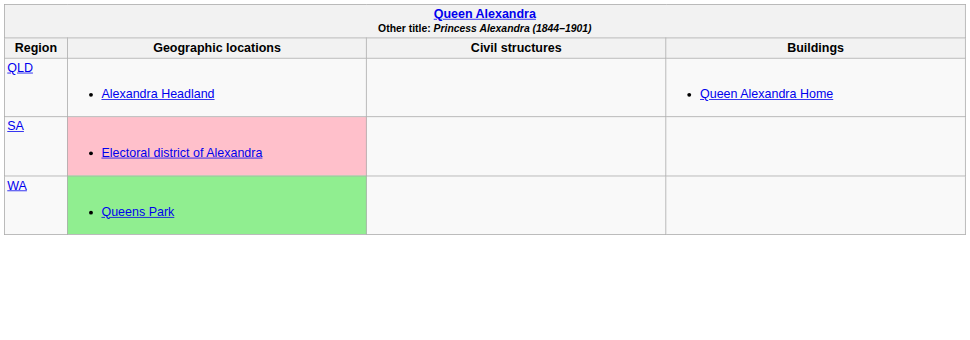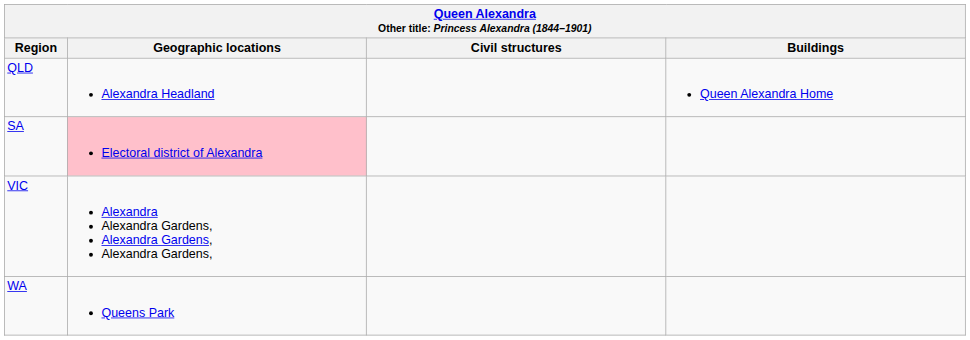 <table class="wikitable">
 <tr>
 <th colspan="4"> <a href='#'>Queen Alexandra</a><br><small>Other title: <em>Princess Alexandra (1844–1901)</em></small></th>
 </tr>
 <tr>
 <th width="5%">Region</th>
 <th width="23.75%">Geographic locations</th>
 <th width="23.75%">Civil structures</th>
 <th width="23.75%">Buildings</th>
 </tr>
 <tr>
 <td align=left valign=top> <a href='#'>QLD</a></td>
 <td><br><ul><li><a href='#'>Alexandra Headland</a></li></ul></td>
 <td></td>
 <td><br><ul><li><a href='#'>Queen Alexandra Home</a></li></ul></td>
 </tr>
 <tr>
 <td align=left valign=top> <a href='#'>SA</a></td>
 <td style="background: pink;"><br><ul><li><a href='#'>Electoral district of Alexandra</a></li></ul></td>
 <td></td>
 <td></td>
 </tr>
 <tr>
+<td align=left valign=top> <a href='#'>VIC</a></td>
+<td><br><ul><li><a href='#'>Alexandra</a></li><li>Alexandra Gardens, </li><li><a href='#'>Alexandra Gardens</a>, </li><li>Alexandra Gardens, </li></ul></td>
+<td></td>
+<td></td>
+</tr>
+<tr>
 <td align=left valign=top> <a href='#'>WA</a></td>
-<td style="background: lightgreen;"><br><ul><li><a href='#'>Queens Park</a></li></ul></td>
+<td><br><ul><li><a href='#'>Queens Park</a></li></ul></td>
 <td></td>
 <td></td>
 </tr>
 </table>
